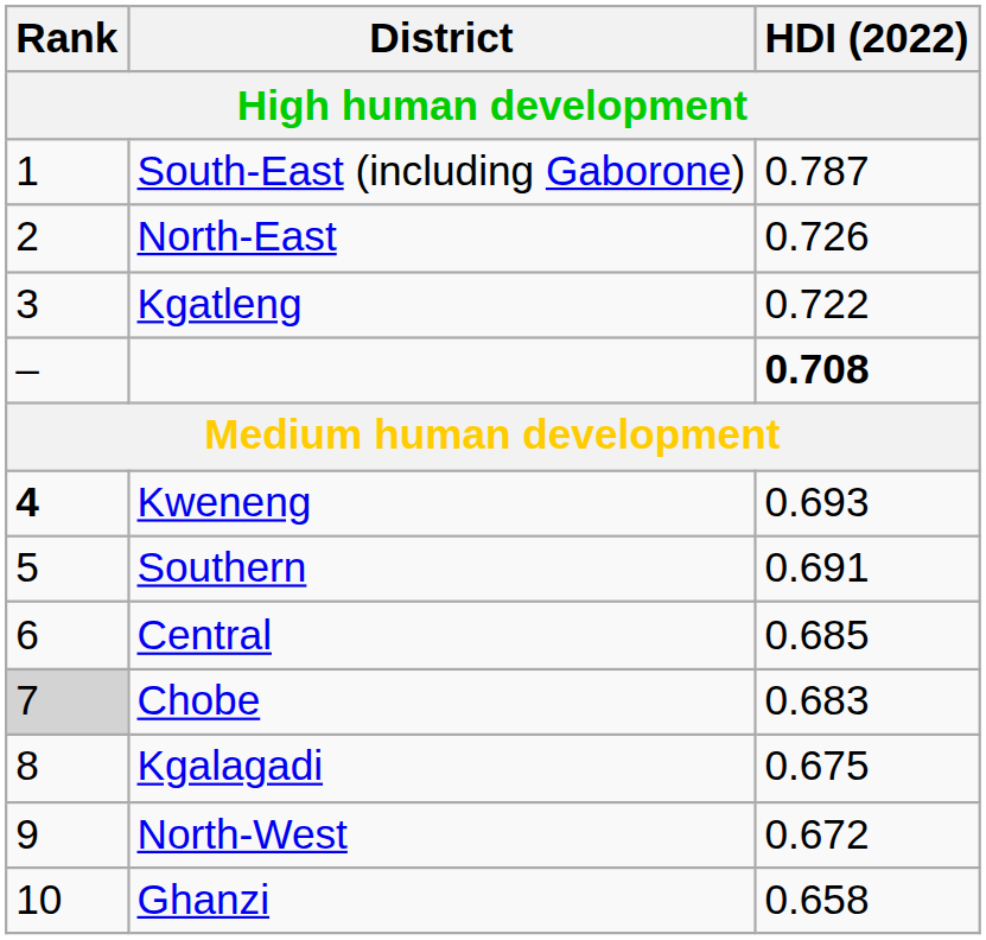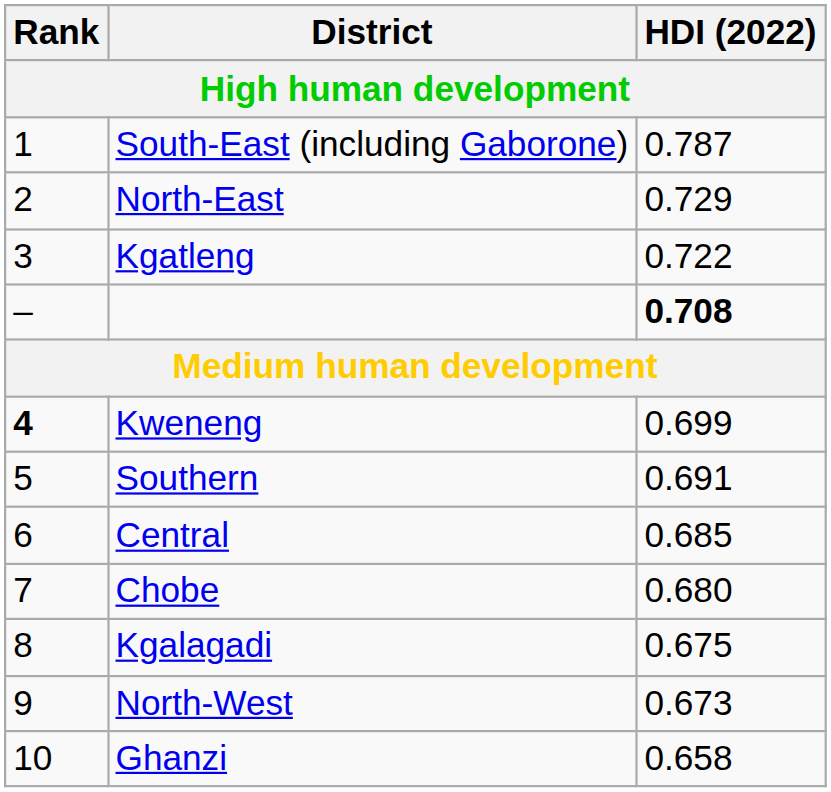 <table class="wikitable sortable">
 <tr>
 <th class="sort">Rank</th>
 <th class="sort">District</th>
 <th class="sort">HDI (2022)</th>
 </tr>
 <tr>
 <th colspan="3" style="color:#0c0;">High human development</th>
 </tr>
 <tr>
 <td>1</td>
 <td style="text-align:left"><a href='#'>South-East</a> (including <a href='#'>Gaborone</a>)</td>
 <td>0.787</td>
 </tr>
 <tr>
 <td>2</td>
 <td style="text-align:left"><a href='#'>North-East</a></td>
-<td>0.726</td>
+<td>0.729</td>
 </tr>
 <tr>
 <td>3</td>
 <td style="text-align:left"><a href='#'>Kgatleng</a></td>
 <td>0.722</td>
 </tr>
 <tr>
 <td>–</td>
 <td><strong></strong></td>
 <td><strong>0.708</strong></td>
 </tr>
 <tr>
 <th colspan="3" style="color:#fc0;">Medium human development</th>
 </tr>
 <tr>
 <td><strong>4</strong></td>
 <td style="text-align:left"><a href='#'>Kweneng</a></td>
-<td>0.693</td>
+<td>0.699</td>
 </tr>
 <tr>
 <td>5</td>
 <td style="text-align:left"><a href='#'>Southern</a></td>
 <td>0.691</td>
 </tr>
 <tr>
 <td>6</td>
 <td style="text-align:left"><a href='#'>Central</a></td>
 <td>0.685</td>
 </tr>
 <tr>
-<td style="background: lightgrey;">7</td>
+<td>7</td>
 <td style="text-align:left"><a href='#'>Chobe</a></td>
-<td>0.683</td>
+<td>0.680</td>
 </tr>
 <tr>
 <td>8</td>
 <td style="text-align:left"><a href='#'>Kgalagadi</a></td>
 <td>0.675</td>
 </tr>
 <tr>
 <td>9</td>
 <td style="text-align:left"><a href='#'>North-West</a></td>
-<td>0.672</td>
+<td>0.673</td>
 </tr>
 <tr>
 <td>10</td>
 <td style="text-align:left"><a href='#'>Ghanzi</a></td>
 <td>0.658</td>
 </tr>
 </table>
